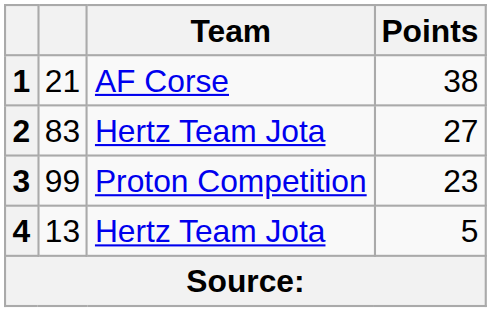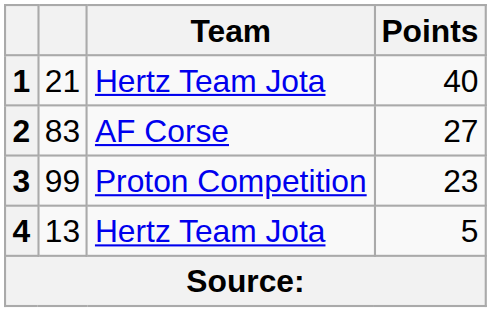 <table class="wikitable" style="font-size:95%;">
 <tr>
 <th></th>
 <th></th>
 <th>Team</th>
 <th>Points</th>
 </tr>
 <tr>
 <th>1</th>
 <td align="center">21</td>
-<td> <a href='#'>AF Corse</a></td>
-<td align="right">38</td>
+<td> <a href='#'>Hertz Team Jota</a></td>
+<td align="right">40</td>
 </tr>
 <tr>
 <th>2</th>
 <td align="center">83</td>
-<td> <a href='#'>Hertz Team Jota</a></td>
+<td> <a href='#'>AF Corse</a></td>
 <td align="right">27</td>
 </tr>
 <tr>
 <th>3</th>
 <td align="center">99</td>
 <td> <a href='#'>Proton Competition</a></td>
 <td align="right">23</td>
 </tr>
 <tr>
 <th>4</th>
 <td align="center">13</td>
 <td> <a href='#'>Hertz Team Jota</a></td>
 <td align="right">5</td>
 </tr>
 <tr>
 <th colspan="4">Source:</th>
 </tr>
 </table>
